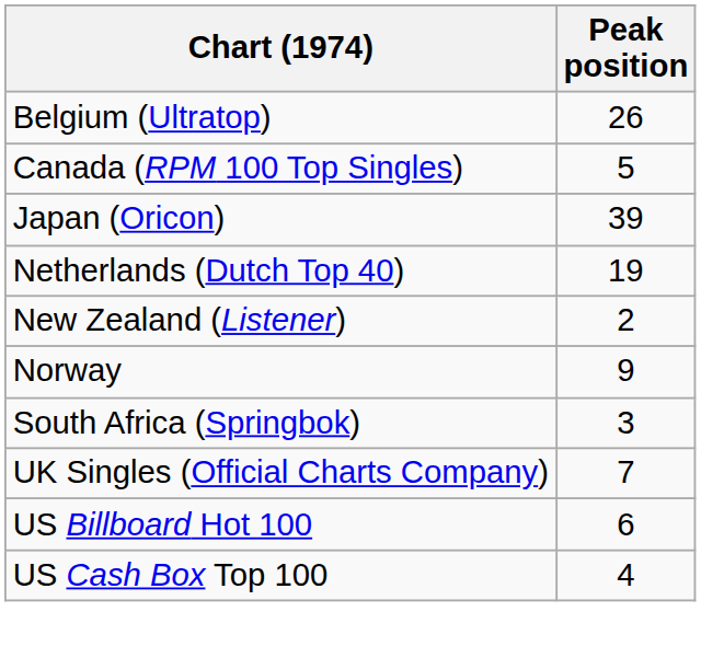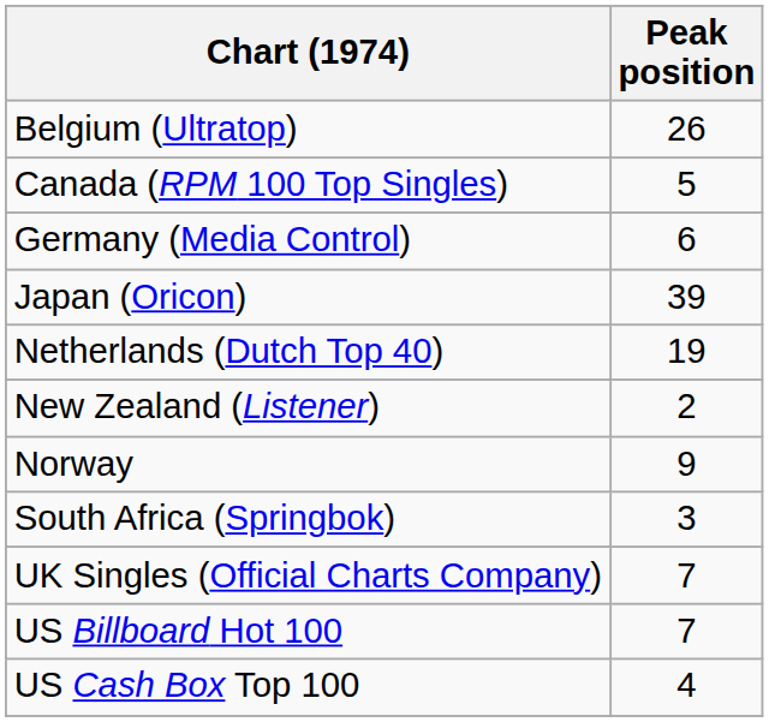 <table class="wikitable sortable">
 <tr>
 <th>Chart (1974)</th>
 <th>Peak<br>position</th>
 </tr>
 <tr>
 <td>Belgium (<a href='#'>Ultratop</a>)</td>
 <td style="text-align:center;">26</td>
 </tr>
 <tr>
 <td>Canada (<a href='#'><em>RPM</em> 100 Top Singles</a>)</td>
 <td style="text-align:center;">5</td>
+</tr>
+<tr>
+<td>Germany (<a href='#'>Media Control</a>)</td>
+<td style="text-align:center;">6</td>
 </tr>
 <tr>
 <td>Japan (<a href='#'>Oricon</a>)</td>
 <td style="text-align:center;">39</td>
 </tr>
 <tr>
 <td>Netherlands (<a href='#'>Dutch Top 40</a>)</td>
 <td style="text-align:center;">19</td>
 </tr>
 <tr>
 <td>New Zealand (<em><a href='#'>Listener</a></em>)</td>
 <td style="text-align:center;">2</td>
 </tr>
 <tr>
 <td>Norway</td>
 <td style="text-align:center;">9</td>
 </tr>
 <tr>
 <td>South Africa (<a href='#'>Springbok</a>)</td>
 <td align="center">3</td>
 </tr>
 <tr>
 <td>UK Singles (<a href='#'>Official Charts Company</a>)</td>
 <td style="text-align:center;">7</td>
 </tr>
 <tr>
 <td>US <a href='#'><em>Billboard</em> Hot 100</a></td>
-<td style="text-align:center;">6</td>
+<td style="text-align:center;">7</td>
 </tr>
 <tr>
 <td>US <a href='#'><em>Cash Box</em></a> Top 100</td>
 <td style="text-align:center;">4</td>
 </tr>
 </table>
